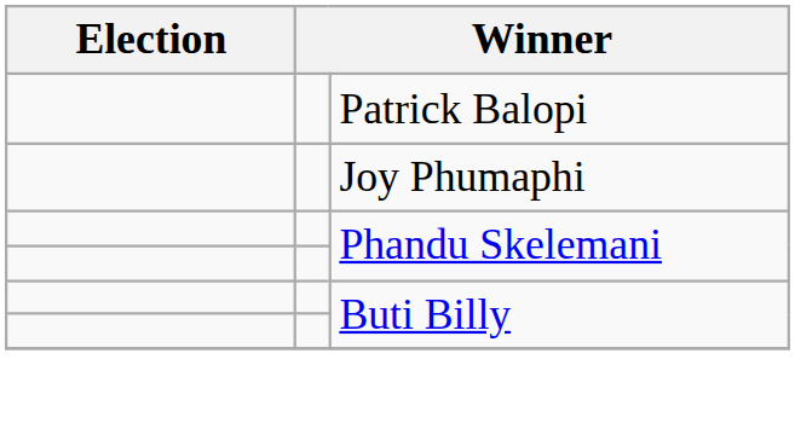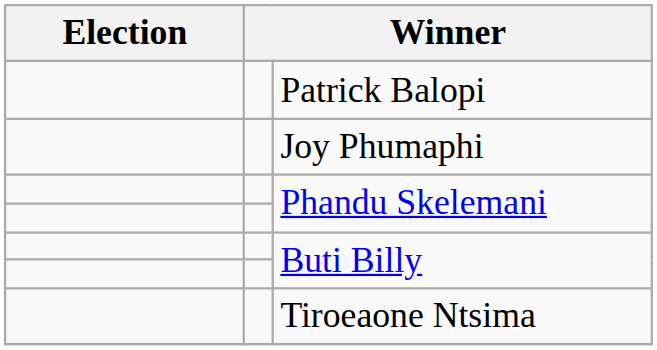 <table class=wikitable>
 <tr>
 <th width=100>Election</th>
 <th width=175 colspan=2>Winner</th>
 </tr>
 <tr>
 <td></td>
 <td width=5 bgcolor=></td>
 <td>Patrick Balopi</td>
 </tr>
 <tr>
 <td></td>
 <td width=5 bgcolor=></td>
 <td>Joy Phumaphi</td>
 </tr>
 <tr>
 <td></td>
 <td width=5 bgcolor=></td>
 <td rowspan=2><a href='#'>Phandu Skelemani</a></td>
 </tr>
 <tr>
 <td></td>
 <td width=5 bgcolor=></td>
 </tr>
 <tr>
 <td></td>
 <td bgcolor=></td>
 <td rowspan=2><a href='#'>Buti Billy</a></td>
 </tr>
 <tr>
 <td></td>
 <td bgcolor=></td>
 </tr>
 <tr>
+<td></td>
+<td width=5 bgcolor=></td>
+<td>Tiroeaone Ntsima</td>
+</tr>
+<tr>
 </tr>
 </table>
